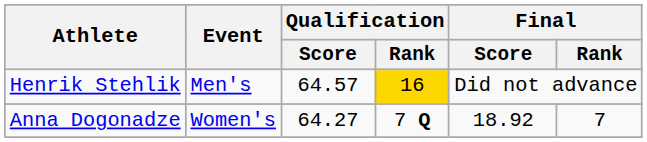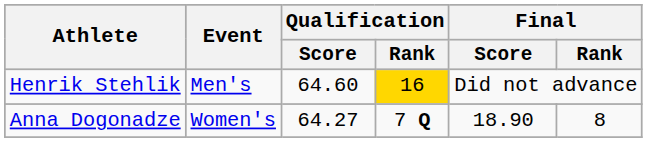 <table class="wikitable" style="font-size:90%">
 <tr>
 <th rowspan="2">Athlete</th>
 <th rowspan="2">Event</th>
 <th colspan="2">Qualification</th>
 <th colspan="2">Final</th>
 </tr>
 <tr style="font-size:95%">
 <th>Score</th>
 <th>Rank</th>
 <th>Score</th>
 <th>Rank</th>
 </tr>
 <tr align=center>
 <td align=left><a href='#'>Henrik Stehlik</a></td>
 <td align=left><a href='#'>Men's</a></td>
-<td>64.57</td>
+<td>64.60</td>
 <td style="background: gold;">16</td>
 <td colspan=2>Did not advance</td>
 </tr>
 <tr align=center>
 <td align=left><a href='#'>Anna Dogonadze</a></td>
 <td align=left><a href='#'>Women's</a></td>
 <td>64.27</td>
 <td>7 <strong>Q</strong></td>
-<td>18.92</td>
-<td>7</td>
+<td>18.90</td>
+<td>8</td>
 </tr>
 </table>
